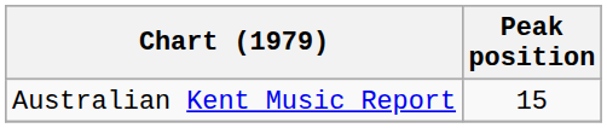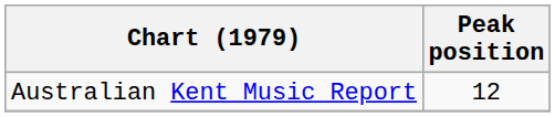 <table class="wikitable sortable">
 <tr>
 <th>Chart (1979)</th>
 <th>Peak<br>position</th>
 </tr>
 <tr>
 <td>Australian <a href='#'>Kent Music Report</a></td>
-<td style="text-align:center;">15</td>
+<td style="text-align:center;">12</td>
 </tr>
 <tr>
 </tr>
 </table>
